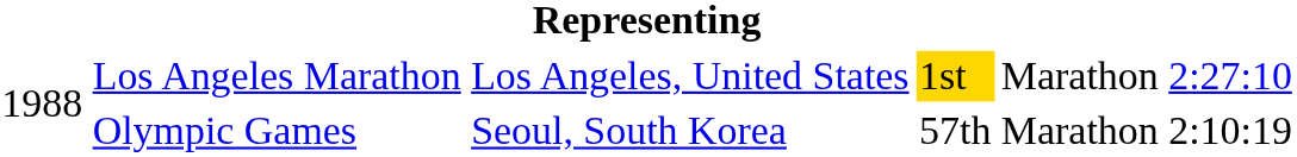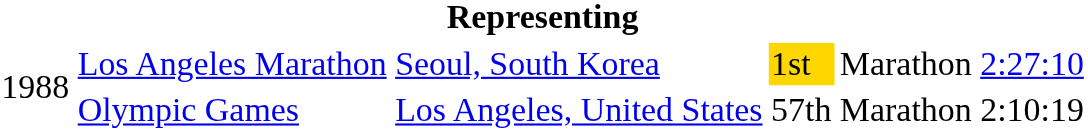 <table>
 <tr>
 <th colspan="6">Representing </th>
 </tr>
 <tr>
 <td rowspan=2>1988</td>
 <td><a href='#'>Los Angeles Marathon</a></td>
-<td><a href='#'>Los Angeles, United States</a></td>
+<td><a href='#'>Seoul, South Korea</a></td>
 <td bgcolor=gold>1st</td>
 <td>Marathon</td>
 <td><a href='#'>2:27:10</a></td>
 </tr>
 <tr>
 <td><a href='#'>Olympic Games</a></td>
-<td><a href='#'>Seoul, South Korea</a></td>
+<td><a href='#'>Los Angeles, United States</a></td>
 <td>57th</td>
 <td>Marathon</td>
 <td>2:10:19</td>
 </tr>
 </table>
